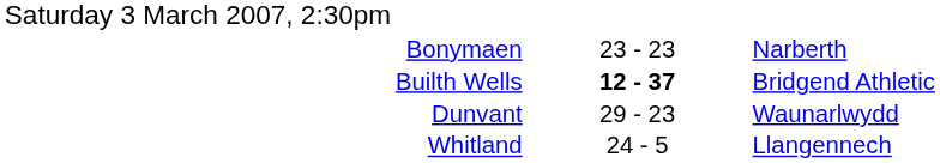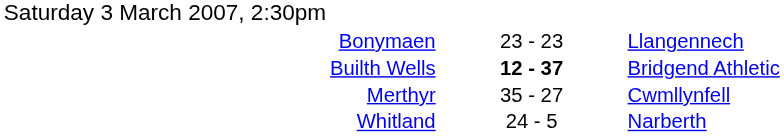 <table style="width:70%;" cellspacing="1">
 <tr>
 <th width=35%></th>
 <th width=15%></th>
 <th></th>
 </tr>
 <tr>
 <td>Saturday 3 March 2007, 2:30pm</td>
 </tr>
 <tr style=font-size:90%>
 <td align=right><a href='#'>Bonymaen</a></td>
 <td align=center>23 - 23</td>
-<td><a href='#'>Narberth</a></td>
+<td><a href='#'>Llangennech</a></td>
 </tr>
 <tr style=font-size:90%>
 <td align=right><a href='#'>Builth Wells</a></td>
 <td align=center><strong>12 - 37</strong></td>
 <td><a href='#'>Bridgend Athletic</a></td>
 </tr>
 <tr style=font-size:90%>
-<td align=right><a href='#'>Dunvant</a></td>
-<td align=center>29 - 23</td>
-<td><a href='#'>Waunarlwydd</a></td>
+<td align=right><a href='#'>Merthyr</a></td>
+<td align=center>35 - 27</td>
+<td><a href='#'>Cwmllynfell</a></td>
 </tr>
 <tr style=font-size:90%>
 <td align=right><a href='#'>Whitland</a></td>
 <td align=center>24 - 5</td>
-<td><a href='#'>Llangennech</a></td>
+<td><a href='#'>Narberth</a></td>
 </tr>
 </table>
